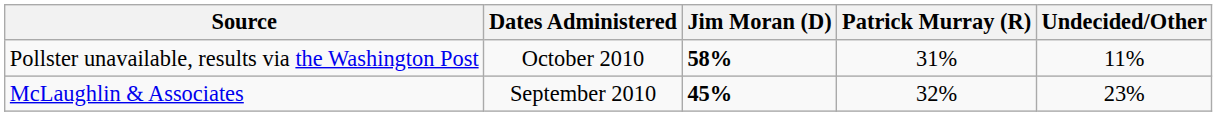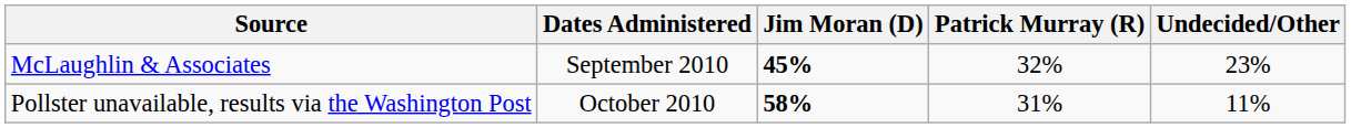 <table class="wikitable">
 <tr>
 <th>Source</th>
 <th>Dates Administered</th>
 <th>Jim Moran (D)</th>
 <th>Patrick Murray (R)</th>
 <th>Undecided/Other</th>
 </tr>
 <tr>
+<td><a href='#'>McLaughlin & Associates</a></td>
+<td align=center>September 2010</td>
+<td><strong>45%</strong></td>
+<td align=center>32%</td>
+<td align=center>23%</td>
+</tr>
+<tr>
 <td>Pollster unavailable, results via <a href='#'>the Washington Post</a></td>
 <td align=center>October 2010</td>
 <td><strong>58%</strong></td>
 <td align=center>31%</td>
 <td align=center>11%</td>
 </tr>
-<tr>
-<td><a href='#'>McLaughlin & Associates</a></td>
-<td align=center>September 2010</td>
-<td><strong>45%</strong></td>
-<td align=center>32%</td>
-<td align=center>23%</td>
-</tr>
 </table>
